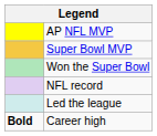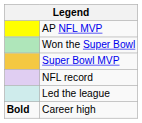 <table class="wikitable mw-collapsible">
 <tr>
 <th colspan="2">Legend</th>
 </tr>
 <tr>
 <td style="background:#ff0; width:3em;"></td>
 <td>AP <a href='#'>NFL MVP</a></td>
 </tr>
 <tr>
+<td style="background:#afe6ba; width:3em;"></td>
+<td>Won the <a href='#'>Super Bowl</a></td>
+</tr>
+<tr>
 <td style="background:#f4c842; width:3em;"></td>
 <td><a href='#'>Super Bowl MVP</a></td>
-</tr>
-<tr>
-<td style="background:#afe6ba; width:3em;"></td>
-<td>Won the <a href='#'>Super Bowl</a></td>
 </tr>
 <tr>
 <td style="background:#e0cef2; width:3em;"></td>
 <td>NFL record</td>
 </tr>
 <tr>
 <td style="background:#cfecec; width:3em;"></td>
 <td>Led the league</td>
 </tr>
 <tr>
 <td><strong>Bold</strong></td>
 <td>Career high</td>
 </tr>
 </table>
